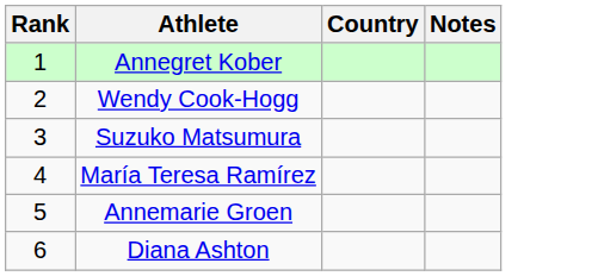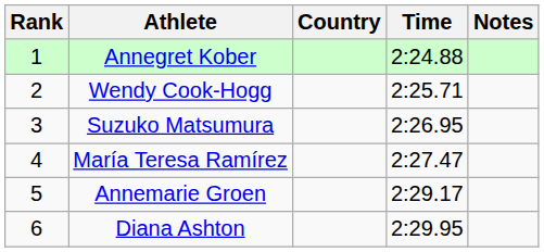 <table class="wikitable sortable" style="text-align:center">
 <tr>
 <th>Rank</th>
 <th>Athlete</th>
 <th>Country</th>
+<th>Time</th>
 <th>Notes</th>
 </tr>
 <tr bgcolor=ccffcc>
 <td>1</td>
 <td><a href='#'>Annegret Kober</a></td>
 <td align=left></td>
+<td>2:24.88</td>
 <td></td>
 </tr>
 <tr>
 <td>2</td>
 <td><a href='#'>Wendy Cook-Hogg</a></td>
 <td align=left></td>
+<td>2:25.71</td>
 <td></td>
 </tr>
 <tr>
 <td>3</td>
 <td><a href='#'>Suzuko Matsumura</a></td>
 <td align=left></td>
+<td>2:26.95</td>
 <td></td>
 </tr>
 <tr>
 <td>4</td>
 <td><a href='#'>María Teresa Ramírez</a></td>
 <td align=left></td>
+<td>2:27.47</td>
 <td></td>
 </tr>
 <tr>
 <td>5</td>
 <td><a href='#'>Annemarie Groen</a></td>
 <td align=left></td>
+<td>2:29.17</td>
 <td></td>
 </tr>
 <tr>
 <td>6</td>
 <td><a href='#'>Diana Ashton</a></td>
 <td align=left></td>
+<td>2:29.95</td>
 <td></td>
 </tr>
 </table>
